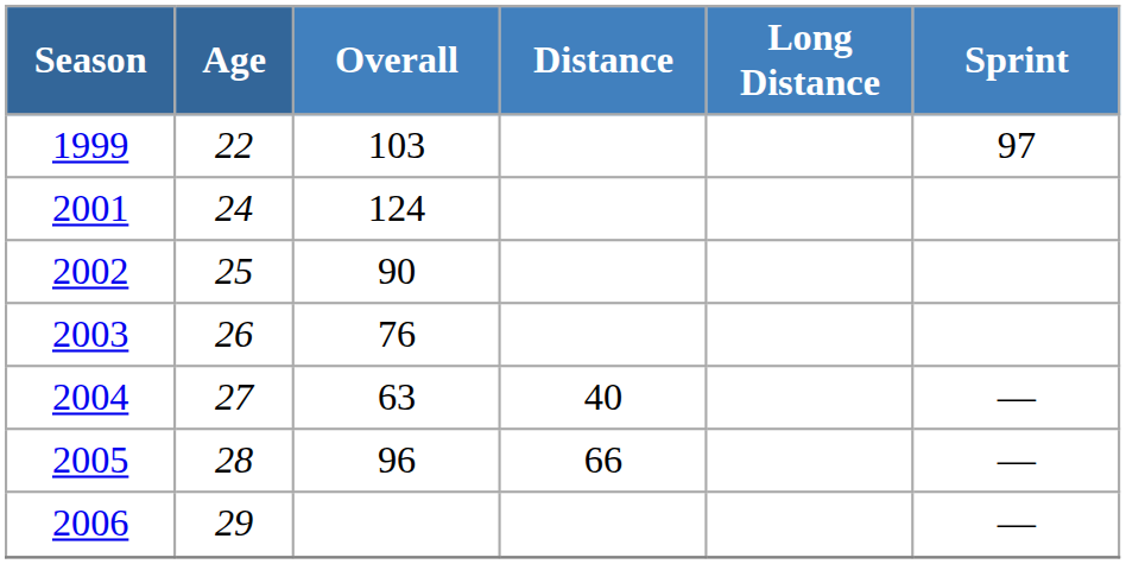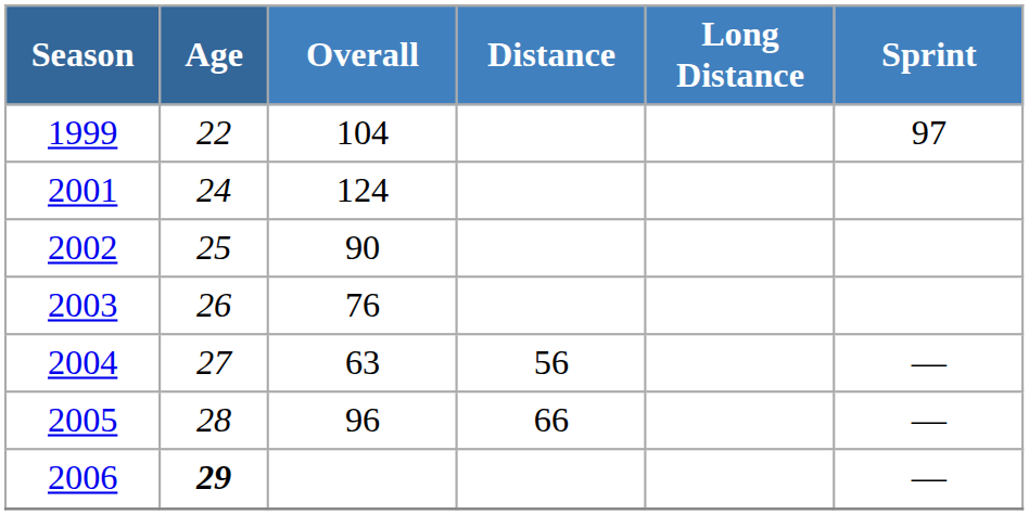 <table class="wikitable" style="font-size:95%; text-align:center; border:grey solid 1px; border-collapse:collapse; background:#ffffff;">
 <tr>
 <th style="background-color:#369; color:white; width:60px;" rowspan="2"> Season </th>
 <th style="background-color:#369; color:white; width:40px;" rowspan="2"> Age </th>
 </tr>
 <tr>
 <th style="background-color:#4180be; color:white; width:75px;">Overall</th>
 <th style="background-color:#4180be; color:white; width:75px;">Distance</th>
 <th style="background-color:#4180be; color:white; width:75px;">Long Distance</th>
 <th style="background-color:#4180be; color:white; width:75px;">Sprint</th>
 </tr>
 <tr>
 <td><a href='#'>1999</a></td>
 <td><em>22</em></td>
-<td>103</td>
+<td>104</td>
 <td></td>
 <td></td>
 <td>97</td>
 </tr>
 <tr>
 <td><a href='#'>2001</a></td>
 <td><em>24</em></td>
 <td>124</td>
 <td></td>
 <td></td>
 <td></td>
 </tr>
 <tr>
 <td><a href='#'>2002</a></td>
 <td><em>25</em></td>
 <td>90</td>
 <td></td>
 <td></td>
 <td></td>
 </tr>
 <tr>
 <td><a href='#'>2003</a></td>
 <td><em>26</em></td>
 <td>76</td>
 <td></td>
 <td></td>
 <td></td>
 </tr>
 <tr>
 <td><a href='#'>2004</a></td>
 <td><em>27</em></td>
 <td>63</td>
-<td>40</td>
+<td>56</td>
 <td></td>
 <td>—</td>
 </tr>
 <tr>
 <td><a href='#'>2005</a></td>
 <td><em>28</em></td>
 <td>96</td>
 <td>66</td>
 <td></td>
 <td>—</td>
 </tr>
 <tr>
 <td><a href='#'>2006</a></td>
-<td><em>29</em></td>
+<td><strong><em>29</em></strong></td>
 <td></td>
 <td></td>
 <td></td>
 <td>—</td>
 </tr>
 <tr>
 </tr>
 </table>
